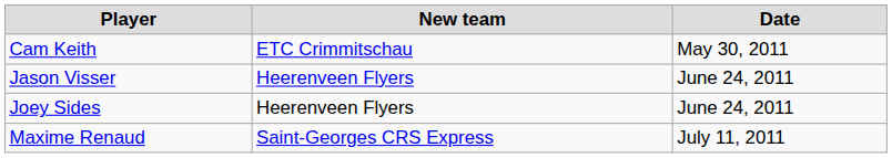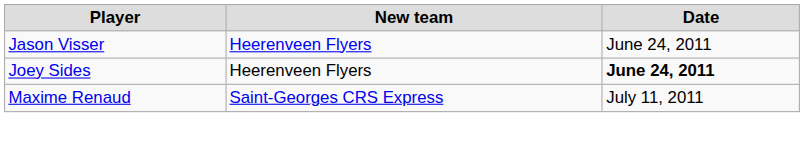 <table class="wikitable" width=60%>
 <tr align="center"  bgcolor="#dddddd">
 <td><strong>Player</strong></td>
 <td><strong>New team</strong></td>
 <td><strong>Date</strong></td>
-</tr>
-<tr>
-<td><a href='#'>Cam Keith</a></td>
-<td><a href='#'>ETC Crimmitschau</a></td>
-<td>May 30, 2011</td>
 </tr>
 <tr>
 <td><a href='#'>Jason Visser</a></td>
 <td><a href='#'>Heerenveen Flyers</a></td>
 <td>June 24, 2011</td>
 </tr>
 <tr>
 <td><a href='#'>Joey Sides</a></td>
 <td>Heerenveen Flyers</td>
-<td>June 24, 2011</td>
+<td><strong>June 24, 2011</strong></td>
 </tr>
 <tr>
 <td><a href='#'>Maxime Renaud</a></td>
 <td><a href='#'>Saint-Georges CRS Express</a></td>
 <td>July 11, 2011</td>
 </tr>
 </table>
